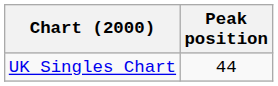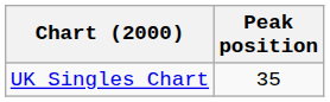 <table class="wikitable sortable plainrowheaders">
 <tr>
 <th scope="col">Chart (2000)</th>
 <th scope="col">Peak<br>position</th>
 </tr>
 <tr>
 <td><a href='#'>UK Singles Chart</a></td>
-<td align="center">44</td>
+<td align="center">35</td>
 </tr>
 </table>
